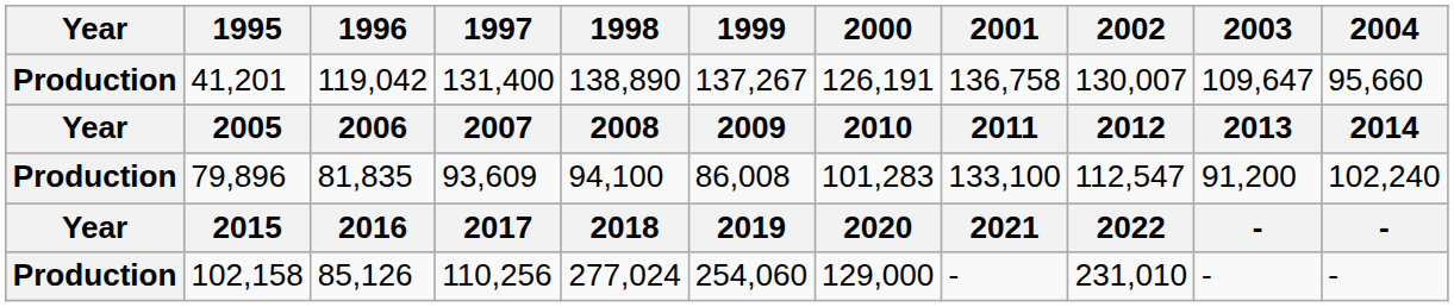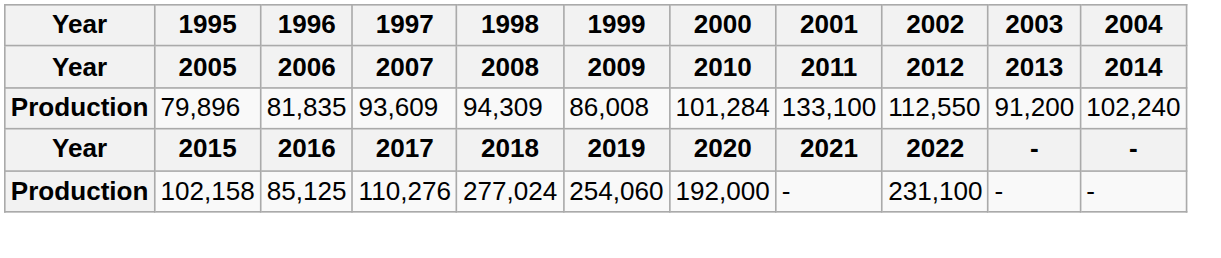 <table class="wikitable">
 <tr>
 <th>Year</th>
 <th>1995</th>
 <th>1996</th>
 <th>1997</th>
 <th>1998</th>
 <th>1999</th>
 <th>2000</th>
 <th>2001</th>
 <th>2002</th>
 <th>2003</th>
 <th>2004</th>
-</tr>
-<tr>
-<th>Production</th>
-<td>41,201</td>
-<td>119,042</td>
-<td>131,400</td>
-<td>138,890</td>
-<td>137,267</td>
-<td>126,191</td>
-<td>136,758</td>
-<td>130,007</td>
-<td>109,647</td>
-<td>95,660</td>
 </tr>
 <tr>
 <th>Year</th>
 <th>2005</th>
 <th>2006</th>
 <th>2007</th>
 <th>2008</th>
 <th>2009</th>
 <th>2010</th>
 <th>2011</th>
 <th>2012</th>
 <th>2013</th>
 <th>2014</th>
 </tr>
 <tr>
 <th>Production</th>
 <td>79,896</td>
 <td>81,835</td>
 <td>93,609</td>
-<td>94,100</td>
+<td>94,309</td>
 <td>86,008</td>
-<td>101,283</td>
+<td>101,284</td>
 <td>133,100</td>
-<td>112,547</td>
+<td>112,550</td>
 <td>91,200</td>
 <td>102,240</td>
 </tr>
 <tr>
 <th>Year</th>
 <th>2015</th>
 <th>2016</th>
 <th>2017</th>
 <th>2018</th>
 <th>2019</th>
 <th>2020</th>
 <th>2021</th>
 <th>2022</th>
 <th>-</th>
 <th>-</th>
 </tr>
 <tr>
 <th>Production</th>
 <td>102,158</td>
-<td>85,126</td>
-<td>110,256</td>
+<td>85,125</td>
+<td>110,276</td>
 <td>277,024</td>
 <td>254,060</td>
-<td>129,000</td>
+<td>192,000</td>
 <td>-</td>
-<td>231,010</td>
+<td>231,100</td>
 <td>-</td>
 <td>-</td>
 </tr>
 </table>
